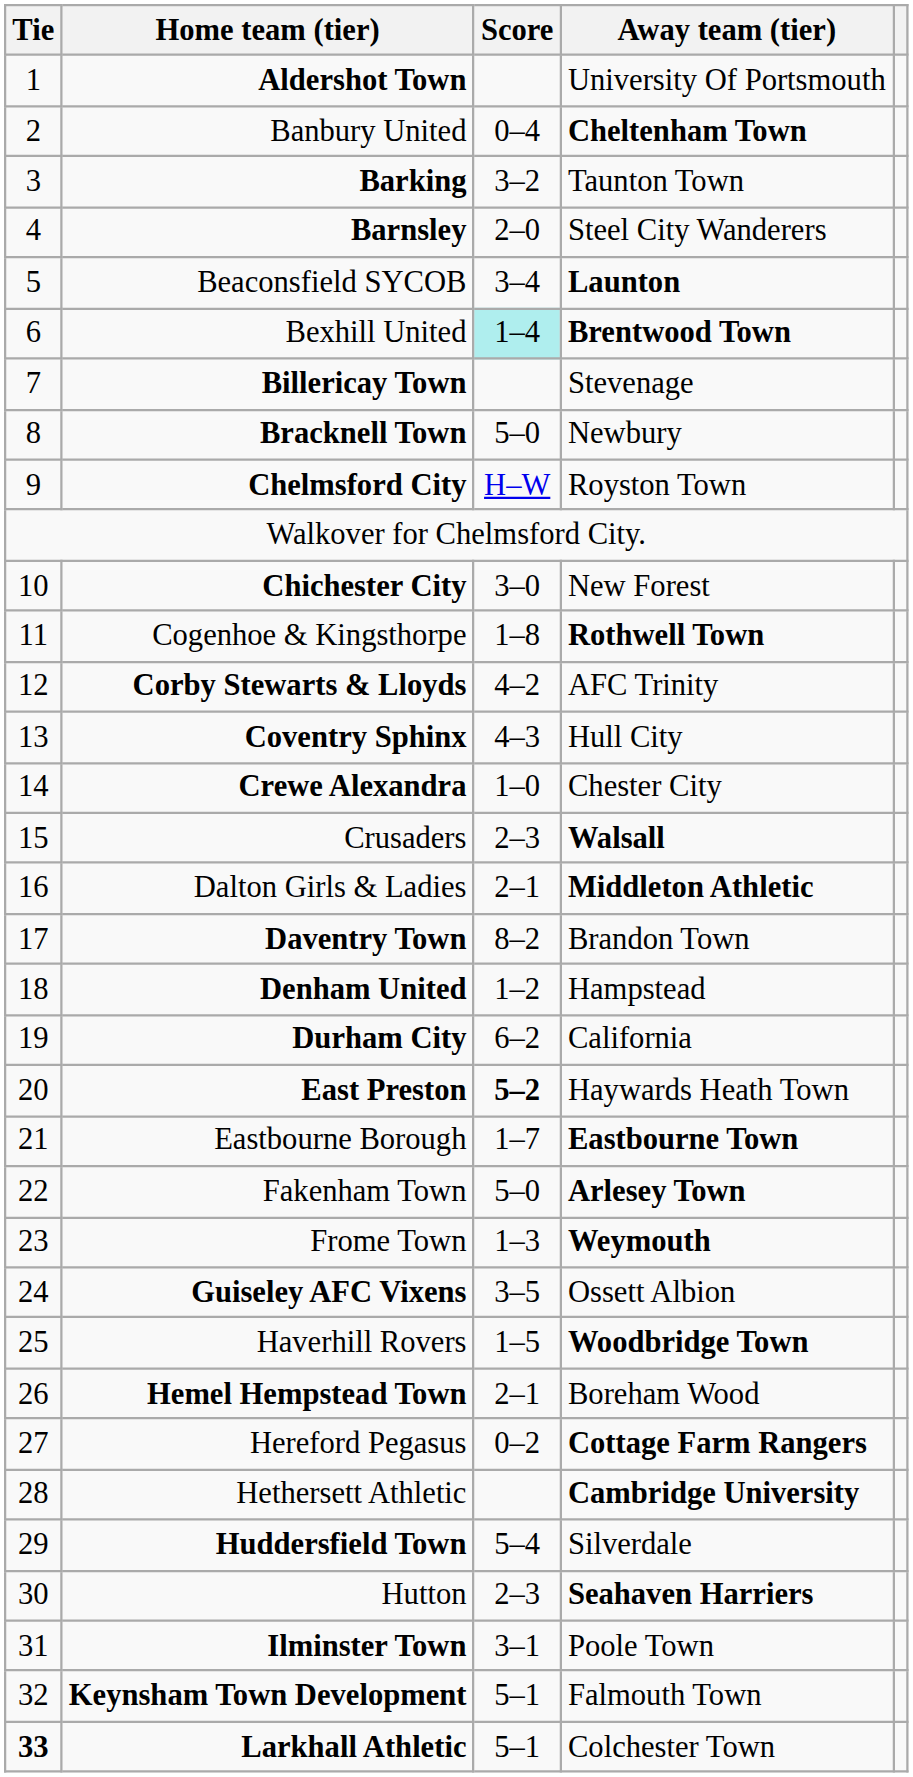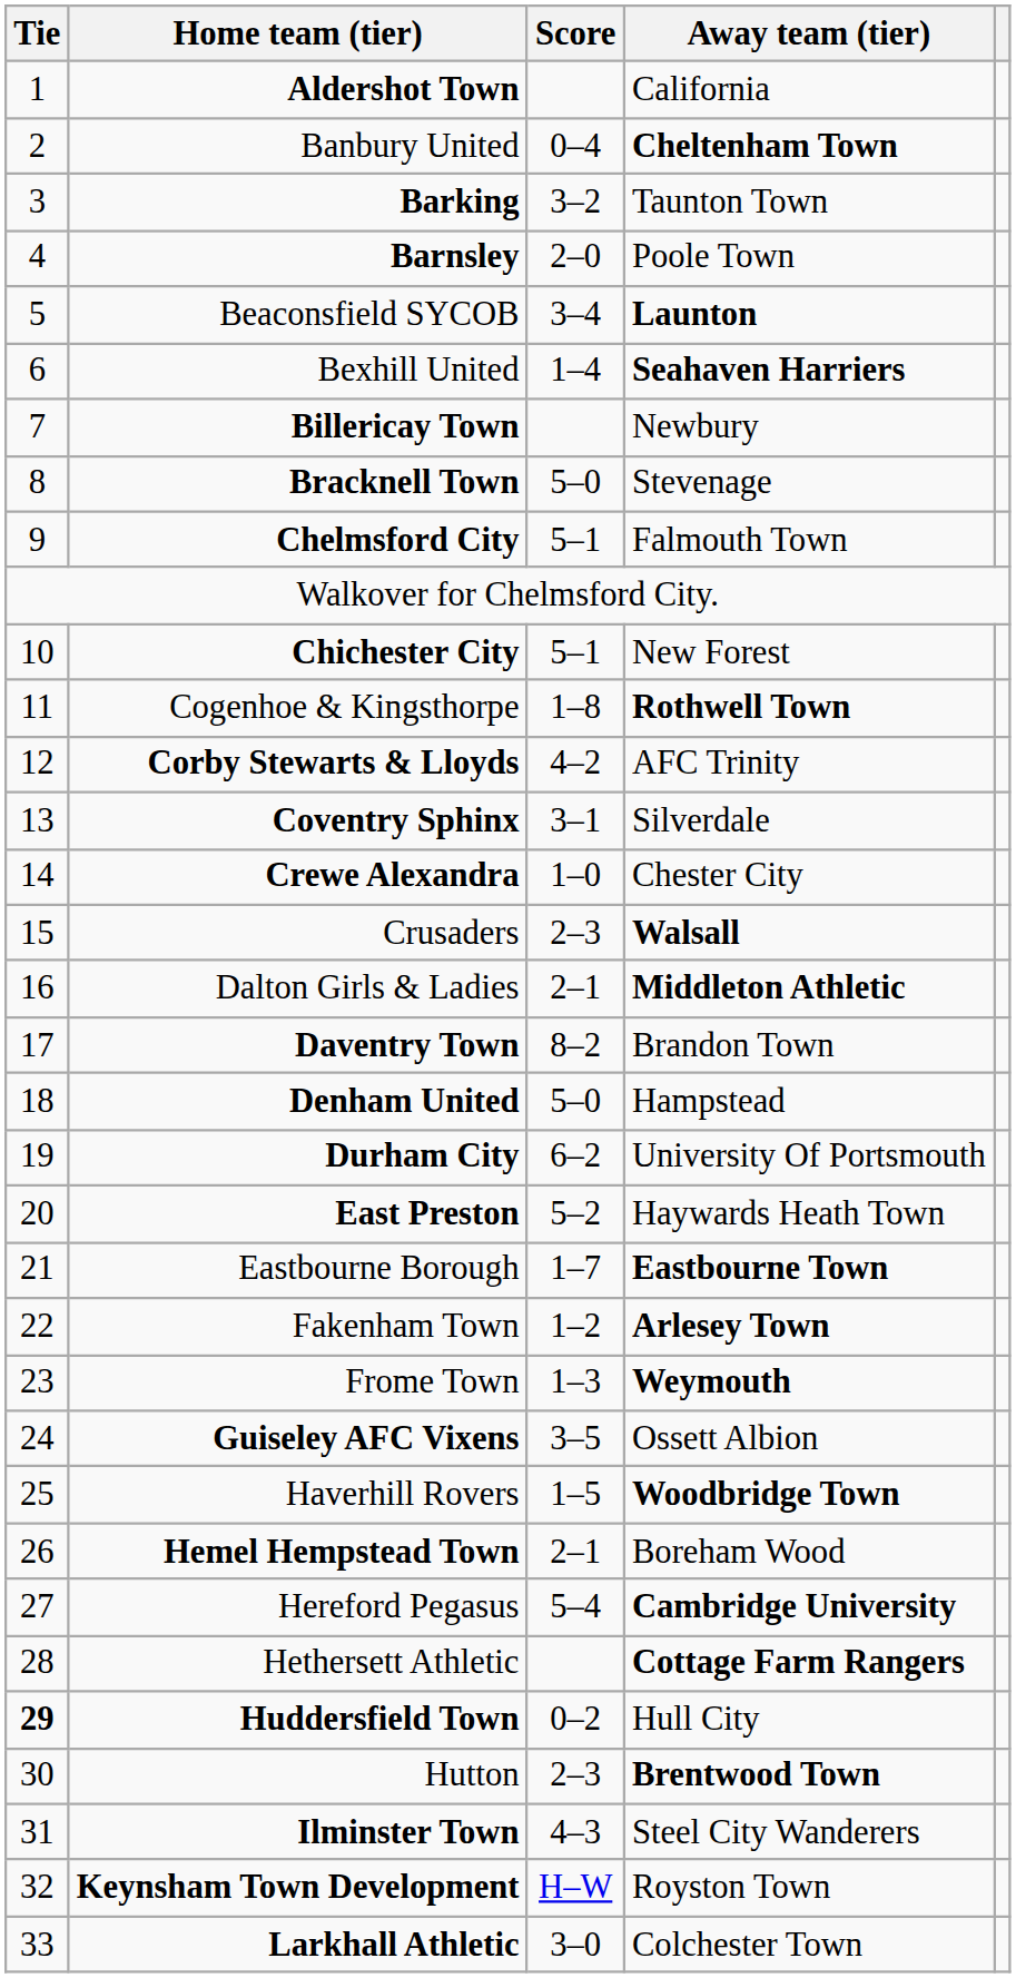 <table class="wikitable" style="text-align:center; font-size:85%">
 <tr>
 <th>Tie</th>
 <th>Home team (tier)</th>
 <th>Score</th>
 <th>Away team (tier)</th>
 <th></th>
 </tr>
 <tr>
 <td>1</td>
 <td style="text-align: right;"><strong>Aldershot Town</strong></td>
 <td align="right" style="text-align: center;"></td>
-<td style="text-align: left;">University Of Portsmouth</td>
+<td style="text-align: left;">California</td>
 <td></td>
 </tr>
 <tr>
 <td>2</td>
 <td style="text-align: right;">Banbury United</td>
 <td style="text-align: center;">0–4</td>
 <td style="text-align: left;"><strong>Cheltenham Town</strong></td>
 <td></td>
 </tr>
 <tr>
 <td>3</td>
 <td style="text-align: right;"><strong>Barking</strong></td>
 <td align="right" style="text-align: center;">3–2</td>
 <td style="text-align: left;">Taunton Town</td>
 <td></td>
 </tr>
 <tr>
 <td>4</td>
 <td style="text-align: right;"><strong>Barnsley</strong></td>
 <td style="text-align: center;">2–0</td>
-<td style="text-align: left;">Steel City Wanderers</td>
+<td style="text-align: left;">Poole Town</td>
 <td></td>
 </tr>
 <tr>
 <td>5</td>
 <td style="text-align: right;">Beaconsfield SYCOB</td>
 <td align="right" style="text-align: center;">3–4</td>
 <td style="text-align: left;"><strong>Launton</strong></td>
 <td></td>
 </tr>
 <tr>
 <td>6</td>
 <td style="text-align: right;">Bexhill United</td>
-<td align="right" style="background: paleturquoise; text-align: center;">1–4</td>
-<td style="text-align: left;"><strong>Brentwood Town</strong></td>
+<td align="right" style="text-align: center;">1–4</td>
+<td style="text-align: left;"><strong>Seahaven Harriers</strong></td>
 <td></td>
 </tr>
 <tr>
 <td>7</td>
 <td style="text-align: right;"><strong>Billericay Town</strong></td>
 <td align="right" style="text-align: center;"></td>
-<td style="text-align: left;">Stevenage</td>
+<td style="text-align: left;">Newbury</td>
 <td></td>
 </tr>
 <tr>
 <td>8</td>
 <td style="text-align: right;"><strong>Bracknell Town</strong></td>
 <td style="text-align: center;">5–0</td>
-<td style="text-align: left;">Newbury</td>
+<td style="text-align: left;">Stevenage</td>
 <td></td>
 </tr>
 <tr>
 <td>9</td>
 <td style="text-align: right;"><strong>Chelmsford City</strong></td>
-<td align="center" style="text-align: center;"><a href='#'>H–W</a></td>
-<td style="text-align: left;">Royston Town</td>
+<td align="right" style="text-align: center;">5–1</td>
+<td style="text-align: left;">Falmouth Town</td>
 <td></td>
 </tr>
 <tr>
 <td colspan="5" align="centre">Walkover for Chelmsford City.</td>
 </tr>
 <tr>
 <td>10</td>
 <td style="text-align: right;"><strong>Chichester City</strong></td>
-<td style="text-align: center;">3–0</td>
+<td align="right" style="text-align: center;">5–1</td>
 <td style="text-align: left;">New Forest</td>
 <td></td>
 </tr>
 <tr>
 <td>11</td>
 <td style="text-align: right;">Cogenhoe & Kingsthorpe</td>
 <td align="right" style="text-align: center;">1–8</td>
 <td style="text-align: left;"><strong>Rothwell Town</strong></td>
 <td></td>
 </tr>
 <tr>
 <td>12</td>
 <td style="text-align: right;"><strong>Corby Stewarts & Lloyds</strong></td>
 <td align="right" style="text-align: center;">4–2</td>
 <td style="text-align: left;">AFC Trinity</td>
 <td></td>
 </tr>
 <tr>
 <td>13</td>
 <td style="text-align: right;"><strong>Coventry Sphinx</strong></td>
-<td align="right" style="text-align: center;">4–3</td>
-<td style="text-align: left;">Hull City</td>
+<td align="right" style="text-align: center;">3–1</td>
+<td style="text-align: left;">Silverdale</td>
 <td></td>
 </tr>
 <tr>
 <td>14</td>
 <td style="text-align: right;"><strong>Crewe Alexandra</strong></td>
 <td style="text-align: center;">1–0</td>
 <td style="text-align: left;">Chester City</td>
 <td></td>
 </tr>
 <tr>
 <td>15</td>
 <td style="text-align: right;">Crusaders</td>
 <td align="right" style="text-align: center;">2–3</td>
 <td style="text-align: left;"><strong>Walsall</strong></td>
 <td></td>
 </tr>
 <tr>
 <td>16</td>
 <td style="text-align: right;">Dalton Girls & Ladies</td>
 <td align="right" style="text-align: center;">2–1 </td>
 <td style="text-align: left;"><strong>Middleton Athletic</strong></td>
 <td></td>
 </tr>
 <tr>
 <td>17</td>
 <td style="text-align: right;"><strong>Daventry Town</strong></td>
 <td align="right" style="text-align: center;">8–2</td>
 <td style="text-align: left;">Brandon Town</td>
 <td></td>
 </tr>
 <tr>
 <td>18</td>
 <td style="text-align: right;"><strong>Denham United</strong></td>
-<td align="right" style="text-align: center;">1–2 </td>
+<td style="text-align: center;">5–0</td>
 <td style="text-align: left;">Hampstead</td>
 <td></td>
 </tr>
 <tr>
 <td>19</td>
 <td style="text-align: right;"><strong>Durham City</strong></td>
 <td align="right" style="text-align: center;">6–2</td>
-<td style="text-align: left;">California</td>
+<td style="text-align: left;">University Of Portsmouth</td>
 <td></td>
 </tr>
 <tr>
 <td>20</td>
 <td style="text-align: right;"><strong>East Preston</strong></td>
-<td align="right" style="text-align: center;"><strong>5–2</strong></td>
+<td align="right" style="text-align: center;">5–2</td>
 <td style="text-align: left;">Haywards Heath Town</td>
 <td></td>
 </tr>
 <tr>
 <td>21</td>
 <td style="text-align: right;">Eastbourne Borough</td>
 <td align="right" style="text-align: center;">1–7</td>
 <td style="text-align: left;"><strong>Eastbourne Town</strong></td>
 <td></td>
 </tr>
 <tr>
 <td>22</td>
 <td style="text-align: right;">Fakenham Town</td>
-<td style="text-align: center;">5–0</td>
+<td align="right" style="text-align: center;">1–2 </td>
 <td style="text-align: left;"><strong>Arlesey Town</strong></td>
 <td></td>
 </tr>
 <tr>
 <td>23</td>
 <td style="text-align: right;">Frome Town</td>
 <td align="right" style="text-align: center;">1–3</td>
 <td style="text-align: left;"><strong>Weymouth</strong></td>
 <td></td>
 </tr>
 <tr>
 <td>24</td>
 <td style="text-align: right;"><strong>Guiseley AFC Vixens</strong></td>
 <td align="right" style="text-align: center;">3–5 </td>
 <td style="text-align: left;">Ossett Albion</td>
 <td></td>
 </tr>
 <tr>
 <td>25</td>
 <td style="text-align: right;">Haverhill Rovers</td>
 <td align="right" style="text-align: center;">1–5</td>
 <td style="text-align: left;"><strong>Woodbridge Town</strong></td>
 <td></td>
 </tr>
 <tr>
 <td>26</td>
 <td style="text-align: right;"><strong>Hemel Hempstead Town</strong></td>
 <td align="right" style="text-align: center;">2–1</td>
 <td style="text-align: left;">Boreham Wood</td>
 <td></td>
 </tr>
 <tr>
 <td>27</td>
 <td style="text-align: right;">Hereford Pegasus</td>
-<td style="text-align: center;">0–2</td>
-<td style="text-align: left;"><strong>Cottage Farm Rangers</strong></td>
+<td align="right" style="text-align: center;">5–4</td>
+<td style="text-align: left;"><strong>Cambridge University</strong></td>
 <td></td>
 </tr>
 <tr>
 <td>28</td>
 <td style="text-align: right;">Hethersett Athletic</td>
 <td align="right" style="text-align: center;"></td>
-<td style="text-align: left;"><strong>Cambridge University</strong></td>
+<td style="text-align: left;"><strong>Cottage Farm Rangers</strong></td>
 <td></td>
 </tr>
 <tr>
-<td>29</td>
+<td><strong>29</strong></td>
 <td style="text-align: right;"><strong>Huddersfield Town</strong></td>
-<td align="right" style="text-align: center;">5–4</td>
-<td style="text-align: left;">Silverdale</td>
+<td style="text-align: center;">0–2</td>
+<td style="text-align: left;">Hull City</td>
 <td></td>
 </tr>
 <tr>
 <td>30</td>
 <td style="text-align: right;">Hutton</td>
 <td align="right" style="text-align: center;">2–3</td>
-<td style="text-align: left;"><strong>Seahaven Harriers</strong></td>
+<td style="text-align: left;"><strong>Brentwood Town</strong></td>
 <td></td>
 </tr>
 <tr>
 <td>31</td>
 <td style="text-align: right;"><strong>Ilminster Town</strong></td>
-<td align="right" style="text-align: center;">3–1</td>
-<td style="text-align: left;">Poole Town</td>
+<td align="right" style="text-align: center;">4–3</td>
+<td style="text-align: left;">Steel City Wanderers</td>
 <td></td>
 </tr>
 <tr>
 <td>32</td>
 <td style="text-align: right;"><strong>Keynsham Town Development</strong></td>
-<td align="right" style="text-align: center;">5–1</td>
-<td style="text-align: left;">Falmouth Town</td>
+<td align="center" style="text-align: center;"><a href='#'>H–W</a></td>
+<td style="text-align: left;">Royston Town</td>
 <td></td>
 </tr>
 <tr>
-<td><strong>33</strong></td>
+<td>33</td>
 <td style="text-align: right;"><strong>Larkhall Athletic</strong></td>
-<td align="right" style="text-align: center;">5–1</td>
+<td style="text-align: center;">3–0</td>
 <td style="text-align: left;">Colchester Town</td>
 <td></td>
 </tr>
 </table>
